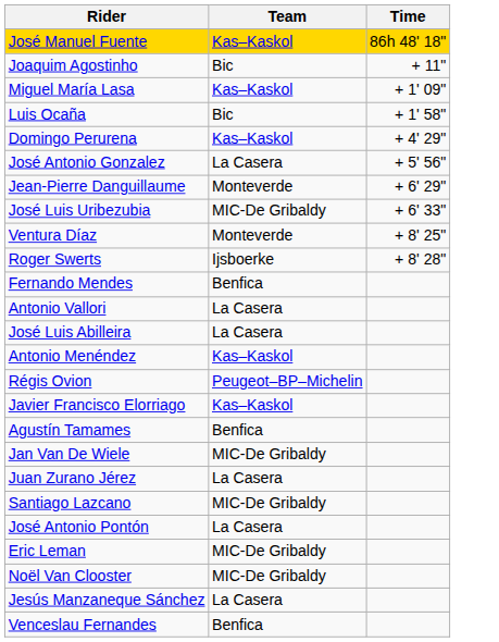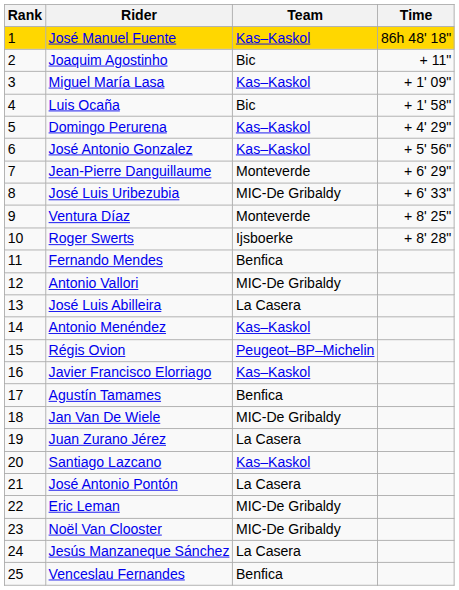 <table class="wikitable">
 <tr>
+<th>Rank</th>
 <th>Rider</th>
 <th>Team</th>
 <th>Time</th>
 </tr>
 <tr bgcolor=gold>
+<td>1</td>
 <td>	<a href='#'>José Manuel Fuente</a></td>
 <td><a href='#'>Kas–Kaskol</a></td>
 <td align="right">86h 48' 18"</td>
 </tr>
 <tr>
+<td>2</td>
 <td>	<a href='#'>Joaquim Agostinho</a></td>
 <td>Bic</td>
 <td align="right">+ 11"</td>
 </tr>
 <tr>
+<td>3</td>
 <td>	<a href='#'>Miguel María Lasa</a></td>
 <td><a href='#'>Kas–Kaskol</a></td>
 <td align="right">+ 1' 09"</td>
 </tr>
 <tr>
+<td>4</td>
 <td>	<a href='#'>Luis Ocaña</a></td>
 <td>Bic</td>
 <td align="right">+ 1' 58"</td>
 </tr>
 <tr>
+<td>5</td>
 <td>	<a href='#'>Domingo Perurena</a></td>
 <td><a href='#'>Kas–Kaskol</a></td>
 <td align="right">+ 4' 29"</td>
 </tr>
 <tr>
+<td>6</td>
 <td>	<a href='#'>José Antonio Gonzalez</a></td>
-<td>La Casera</td>
+<td><a href='#'>Kas–Kaskol</a></td>
 <td align="right">+ 5' 56"</td>
 </tr>
 <tr>
+<td>7</td>
 <td>	<a href='#'>Jean-Pierre Danguillaume</a></td>
 <td>Monteverde</td>
 <td align="right">+ 6' 29"</td>
 </tr>
 <tr>
+<td>8</td>
 <td>	<a href='#'>José Luis Uribezubia</a></td>
 <td>MIC-De Gribaldy</td>
 <td align="right">+ 6' 33"</td>
 </tr>
 <tr>
+<td>9</td>
 <td>	<a href='#'>Ventura Díaz</a></td>
 <td>Monteverde</td>
 <td align="right">+ 8' 25"</td>
 </tr>
 <tr>
+<td>10</td>
 <td>	<a href='#'>Roger Swerts</a></td>
 <td>Ijsboerke</td>
 <td align="right">+ 8' 28"</td>
 </tr>
 <tr>
+<td>11</td>
 <td>	<a href='#'>Fernando Mendes</a></td>
 <td>Benfica</td>
 <td align="right"></td>
 </tr>
 <tr>
+<td>12</td>
 <td>	<a href='#'>Antonio Vallori</a></td>
-<td>La Casera</td>
+<td>MIC-De Gribaldy</td>
 <td align="right"></td>
 </tr>
 <tr>
+<td>13</td>
 <td>	<a href='#'>José Luis Abilleira</a></td>
 <td>La Casera</td>
 <td align="right"></td>
 </tr>
 <tr>
+<td>14</td>
 <td>	<a href='#'>Antonio Menéndez</a></td>
 <td><a href='#'>Kas–Kaskol</a></td>
 <td align="right"></td>
 </tr>
 <tr>
+<td>15</td>
 <td>	<a href='#'>Régis Ovion</a></td>
 <td><a href='#'>Peugeot–BP–Michelin</a></td>
 <td align="right"></td>
 </tr>
 <tr>
+<td>16</td>
 <td>	<a href='#'>Javier Francisco Elorriago</a></td>
 <td><a href='#'>Kas–Kaskol</a></td>
 <td align="right"></td>
 </tr>
 <tr>
+<td>17</td>
 <td>	<a href='#'>Agustín Tamames</a></td>
 <td>Benfica</td>
 <td align="right"></td>
 </tr>
 <tr>
+<td>18</td>
 <td>	<a href='#'>Jan Van De Wiele</a></td>
 <td>MIC-De Gribaldy</td>
 <td align="right"></td>
 </tr>
 <tr>
+<td>19</td>
 <td>	<a href='#'>Juan Zurano Jérez</a></td>
 <td>La Casera</td>
 <td align="right"></td>
 </tr>
 <tr>
+<td>20</td>
 <td>	<a href='#'>Santiago Lazcano</a></td>
-<td>MIC-De Gribaldy</td>
+<td><a href='#'>Kas–Kaskol</a></td>
 <td align="right"></td>
 </tr>
 <tr>
+<td>21</td>
 <td>	<a href='#'>José Antonio Pontón</a></td>
 <td>La Casera</td>
 <td align="right"></td>
 </tr>
 <tr>
+<td>22</td>
 <td>	<a href='#'>Eric Leman</a></td>
 <td>MIC-De Gribaldy</td>
 <td align="right"></td>
 </tr>
 <tr>
+<td>23</td>
 <td>	<a href='#'>Noël Van Clooster</a></td>
 <td>MIC-De Gribaldy</td>
 <td align="right"></td>
 </tr>
 <tr>
+<td>24</td>
 <td>	<a href='#'>Jesús Manzaneque Sánchez</a></td>
 <td>La Casera</td>
 <td align="right"></td>
 </tr>
 <tr>
+<td>25</td>
 <td>	<a href='#'>Venceslau Fernandes</a></td>
 <td>Benfica</td>
 <td align="right"></td>
 </tr>
 </table>
